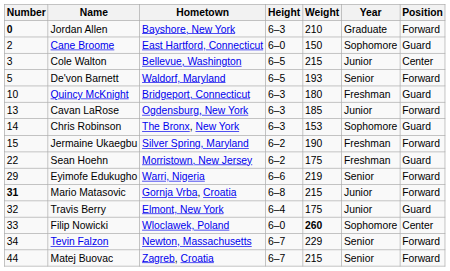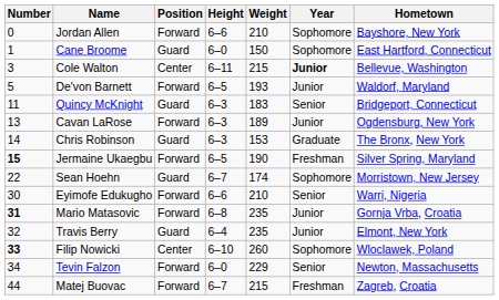 <table class="wikitable" style="font-size: 95%;">
 <tr>
 <th>Number</th>
 <th>Name</th>
-<th>Hometown</th>
+<th>Position</th>
 <th>Height</th>
 <th>Weight</th>
 <th>Year</th>
-<th>Position</th>
+<th>Hometown</th>
 </tr>
 <tr>
-<td><strong>0</strong></td>
+<td>0</td>
 <td>Jordan Allen</td>
+<td>Forward</td>
+<td>6–6</td>
+<td>210</td>
+<td>Sophomore</td>
 <td><a href='#'>Bayshore, New York</a></td>
-<td>6–3</td>
-<td>210</td>
-<td>Graduate</td>
-<td>Forward</td>
 </tr>
 <tr>
-<td>2</td>
+<td>1</td>
 <td><a href='#'>Cane Broome</a></td>
-<td><a href='#'>East Hartford, Connecticut</a></td>
+<td>Guard</td>
 <td>6–0</td>
 <td>150</td>
 <td>Sophomore</td>
-<td>Guard</td>
+<td><a href='#'>East Hartford, Connecticut</a></td>
 </tr>
 <tr>
 <td>3</td>
 <td>Cole Walton</td>
+<td>Center</td>
+<td>6–11</td>
+<td>215</td>
+<td><strong>Junior</strong></td>
 <td><a href='#'>Bellevue, Washington</a></td>
-<td>6–5</td>
-<td>215</td>
-<td>Junior</td>
-<td>Center</td>
 </tr>
 <tr>
 <td>5</td>
 <td>De'von Barnett</td>
-<td><a href='#'>Waldorf, Maryland</a></td>
+<td>Forward</td>
 <td>6–5</td>
 <td>193</td>
-<td>Senior</td>
-<td>Forward</td>
+<td>Junior</td>
+<td><a href='#'>Waldorf, Maryland</a></td>
 </tr>
 <tr>
-<td>10</td>
+<td>11</td>
 <td><a href='#'>Quincy McKnight</a></td>
+<td>Guard</td>
+<td>6–3</td>
+<td>183</td>
+<td>Senior</td>
 <td><a href='#'>Bridgeport, Connecticut</a></td>
-<td>6–3</td>
-<td>180</td>
-<td>Freshman</td>
-<td>Guard</td>
 </tr>
 <tr>
 <td>13</td>
 <td>Cavan LaRose</td>
+<td>Forward</td>
+<td>6–3</td>
+<td>189</td>
+<td>Junior</td>
 <td><a href='#'>Ogdensburg, New York</a></td>
-<td>6–3</td>
-<td>185</td>
-<td>Junior</td>
-<td>Forward</td>
 </tr>
 <tr>
 <td>14</td>
 <td>Chris Robinson</td>
-<td><a href='#'>The Bronx</a>, <a href='#'>New York</a></td>
+<td>Guard</td>
 <td>6–3</td>
 <td>153</td>
-<td>Sophomore</td>
-<td>Guard</td>
+<td>Graduate</td>
+<td><a href='#'>The Bronx</a>, <a href='#'>New York</a></td>
 </tr>
 <tr>
-<td>15</td>
+<td><strong>15</strong></td>
 <td>Jermaine Ukaegbu</td>
-<td><a href='#'>Silver Spring, Maryland</a></td>
-<td>6–2</td>
+<td>Forward</td>
+<td>6–5</td>
 <td>190</td>
 <td>Freshman</td>
-<td>Forward</td>
+<td><a href='#'>Silver Spring, Maryland</a></td>
 </tr>
 <tr>
 <td>22</td>
 <td>Sean Hoehn</td>
+<td>Guard</td>
+<td>6–7</td>
+<td>174</td>
+<td>Sophomore</td>
 <td><a href='#'>Morristown, New Jersey</a></td>
-<td>6–2</td>
-<td>175</td>
-<td>Freshman</td>
-<td>Guard</td>
 </tr>
 <tr>
-<td>29</td>
+<td>30</td>
 <td>Eyimofe Edukugho</td>
+<td>Forward</td>
+<td>6–6</td>
+<td>210</td>
+<td>Senior</td>
 <td><a href='#'>Warri, Nigeria</a></td>
-<td>6–6</td>
-<td>219</td>
-<td>Senior</td>
-<td>Forward</td>
 </tr>
 <tr>
 <td><strong>31</strong></td>
 <td>Mario Matasovic</td>
+<td>Forward</td>
+<td>6–8</td>
+<td>235</td>
+<td>Junior</td>
 <td><a href='#'>Gornja Vrba</a>, <a href='#'>Croatia</a></td>
-<td>6–8</td>
-<td>215</td>
-<td>Junior</td>
-<td>Forward</td>
 </tr>
 <tr>
 <td>32</td>
 <td>Travis Berry</td>
+<td>Guard</td>
+<td>6–4</td>
+<td>235</td>
+<td>Junior</td>
 <td><a href='#'>Elmont, New York</a></td>
-<td>6–4</td>
-<td>175</td>
-<td>Junior</td>
-<td>Guard</td>
 </tr>
 <tr>
-<td>33</td>
+<td><strong>33</strong></td>
 <td>Filip Nowicki</td>
+<td>Center</td>
+<td>6–10</td>
+<td>260</td>
+<td>Sophomore</td>
 <td><a href='#'>Wloclawek, Poland</a></td>
-<td>6–0</td>
-<td><strong>260</strong></td>
-<td>Sophomore</td>
-<td>Center</td>
 </tr>
 <tr>
 <td>34</td>
 <td><a href='#'>Tevin Falzon</a></td>
-<td><a href='#'>Newton, Massachusetts</a></td>
-<td>6–7</td>
+<td>Forward</td>
+<td>6–0</td>
 <td>229</td>
 <td>Senior</td>
-<td>Forward</td>
+<td><a href='#'>Newton, Massachusetts</a></td>
 </tr>
 <tr>
 <td>44</td>
 <td>Matej Buovac</td>
-<td><a href='#'>Zagreb</a>, <a href='#'>Croatia</a></td>
+<td>Forward</td>
 <td>6–7</td>
 <td>215</td>
-<td>Senior</td>
-<td>Forward</td>
+<td>Freshman</td>
+<td><a href='#'>Zagreb</a>, <a href='#'>Croatia</a></td>
 </tr>
 </table>
